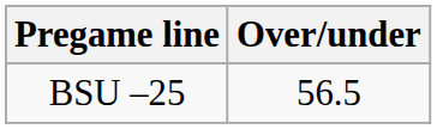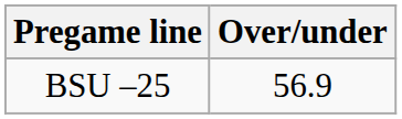 <table class="wikitable">
 <tr align="center">
 <th style=>Pregame line</th>
 <th style=>Over/under</th>
 </tr>
 <tr align="center">
 <td>BSU –25</td>
-<td>56.5</td>
+<td>56.9</td>
 </tr>
 </table>
